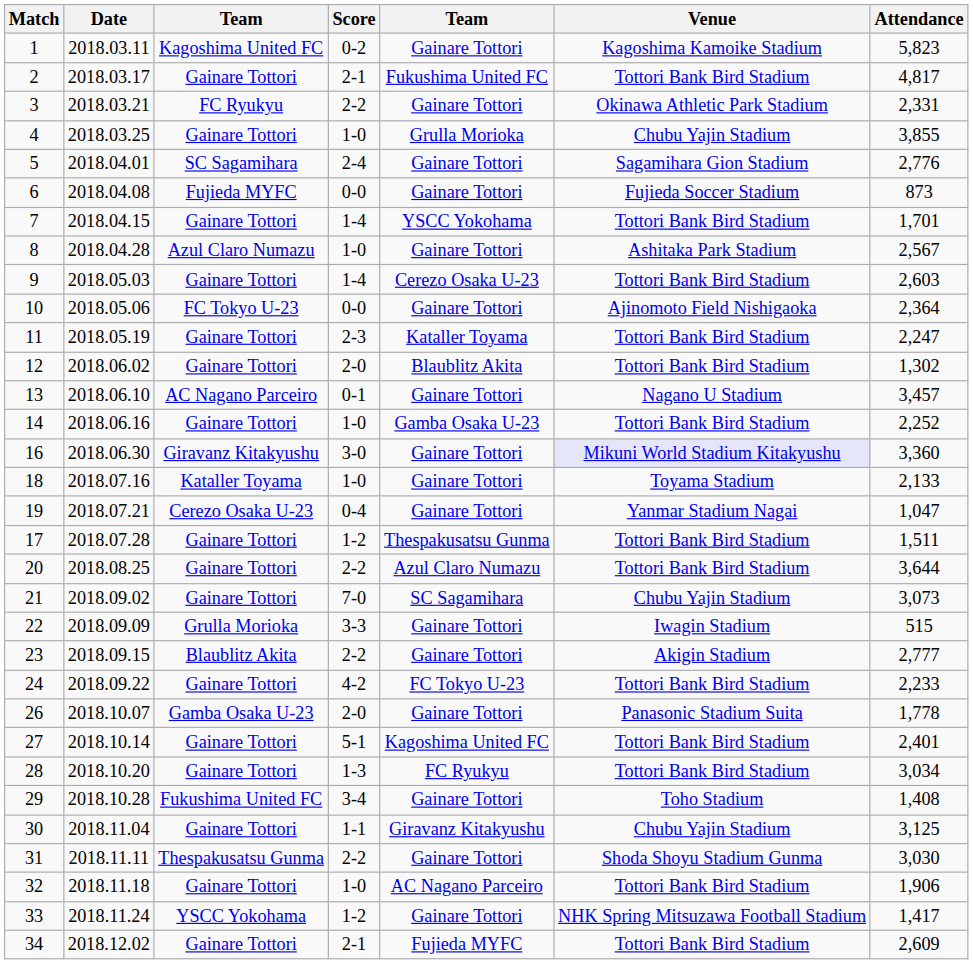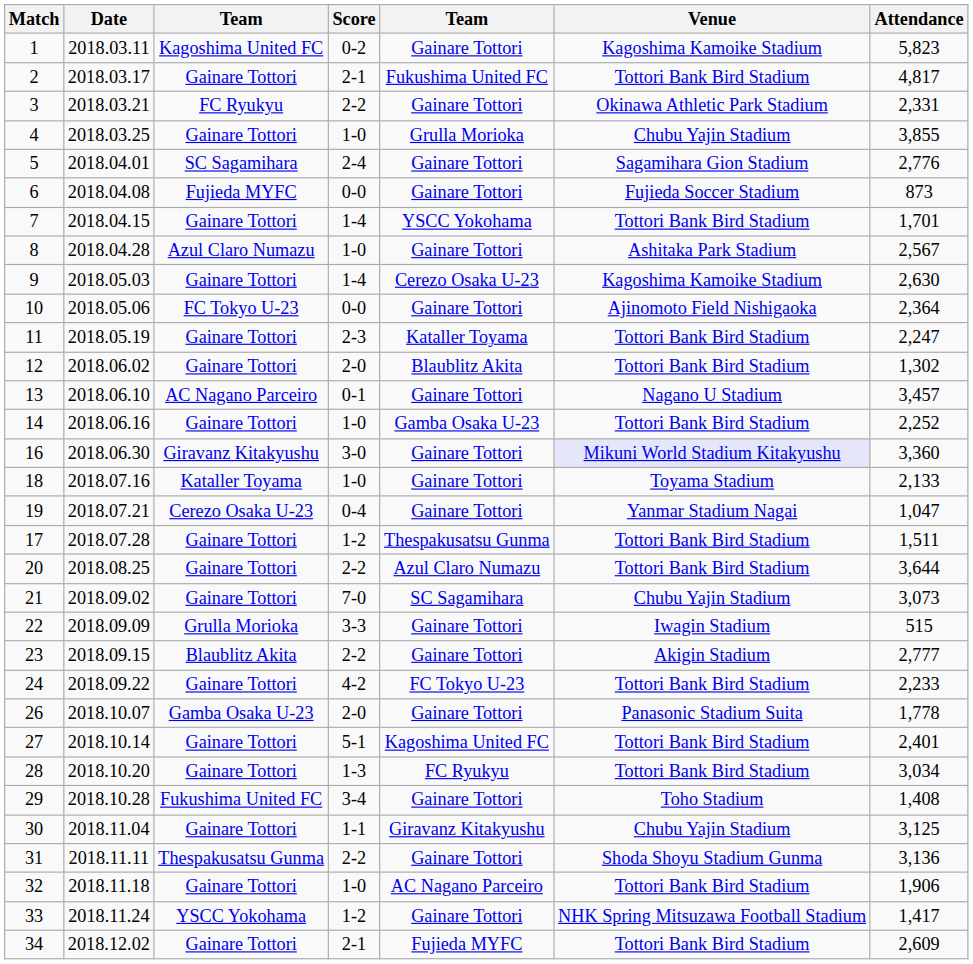 <table class="wikitable" style="text-align:center;">
 <tr>
 <th>Match</th>
 <th>Date</th>
 <th>Team</th>
 <th>Score</th>
 <th>Team</th>
 <th>Venue</th>
 <th>Attendance</th>
 </tr>
 <tr>
 <td>1</td>
 <td>2018.03.11</td>
 <td><a href='#'>Kagoshima United FC</a></td>
 <td>0-2</td>
 <td><a href='#'>Gainare Tottori</a></td>
 <td><a href='#'>Kagoshima Kamoike Stadium</a></td>
 <td>5,823</td>
 </tr>
 <tr>
 <td>2</td>
 <td>2018.03.17</td>
 <td><a href='#'>Gainare Tottori</a></td>
 <td>2-1</td>
 <td><a href='#'>Fukushima United FC</a></td>
 <td><a href='#'>Tottori Bank Bird Stadium</a></td>
 <td>4,817</td>
 </tr>
 <tr>
 <td>3</td>
 <td>2018.03.21</td>
 <td><a href='#'>FC Ryukyu</a></td>
 <td>2-2</td>
 <td><a href='#'>Gainare Tottori</a></td>
 <td><a href='#'>Okinawa Athletic Park Stadium</a></td>
 <td>2,331</td>
 </tr>
 <tr>
 <td>4</td>
 <td>2018.03.25</td>
 <td><a href='#'>Gainare Tottori</a></td>
 <td>1-0</td>
 <td><a href='#'>Grulla Morioka</a></td>
 <td><a href='#'>Chubu Yajin Stadium</a></td>
 <td>3,855</td>
 </tr>
 <tr>
 <td>5</td>
 <td>2018.04.01</td>
 <td><a href='#'>SC Sagamihara</a></td>
 <td>2-4</td>
 <td><a href='#'>Gainare Tottori</a></td>
 <td><a href='#'>Sagamihara Gion Stadium</a></td>
 <td>2,776</td>
 </tr>
 <tr>
 <td>6</td>
 <td>2018.04.08</td>
 <td><a href='#'>Fujieda MYFC</a></td>
 <td>0-0</td>
 <td><a href='#'>Gainare Tottori</a></td>
 <td><a href='#'>Fujieda Soccer Stadium</a></td>
 <td>873</td>
 </tr>
 <tr>
 <td>7</td>
 <td>2018.04.15</td>
 <td><a href='#'>Gainare Tottori</a></td>
 <td>1-4</td>
 <td><a href='#'>YSCC Yokohama</a></td>
 <td><a href='#'>Tottori Bank Bird Stadium</a></td>
 <td>1,701</td>
 </tr>
 <tr>
 <td>8</td>
 <td>2018.04.28</td>
 <td><a href='#'>Azul Claro Numazu</a></td>
 <td>1-0</td>
 <td><a href='#'>Gainare Tottori</a></td>
 <td><a href='#'>Ashitaka Park Stadium</a></td>
 <td>2,567</td>
 </tr>
 <tr>
 <td>9</td>
 <td>2018.05.03</td>
 <td><a href='#'>Gainare Tottori</a></td>
 <td>1-4</td>
 <td><a href='#'>Cerezo Osaka U-23</a></td>
-<td><a href='#'>Tottori Bank Bird Stadium</a></td>
-<td>2,603</td>
+<td><a href='#'>Kagoshima Kamoike Stadium</a></td>
+<td>2,630</td>
 </tr>
 <tr>
 <td>10</td>
 <td>2018.05.06</td>
 <td><a href='#'>FC Tokyo U-23</a></td>
 <td>0-0</td>
 <td><a href='#'>Gainare Tottori</a></td>
 <td><a href='#'>Ajinomoto Field Nishigaoka</a></td>
 <td>2,364</td>
 </tr>
 <tr>
 <td>11</td>
 <td>2018.05.19</td>
 <td><a href='#'>Gainare Tottori</a></td>
 <td>2-3</td>
 <td><a href='#'>Kataller Toyama</a></td>
 <td><a href='#'>Tottori Bank Bird Stadium</a></td>
 <td>2,247</td>
 </tr>
 <tr>
 <td>12</td>
 <td>2018.06.02</td>
 <td><a href='#'>Gainare Tottori</a></td>
 <td>2-0</td>
 <td><a href='#'>Blaublitz Akita</a></td>
 <td><a href='#'>Tottori Bank Bird Stadium</a></td>
 <td>1,302</td>
 </tr>
 <tr>
 <td>13</td>
 <td>2018.06.10</td>
 <td><a href='#'>AC Nagano Parceiro</a></td>
 <td>0-1</td>
 <td><a href='#'>Gainare Tottori</a></td>
 <td><a href='#'>Nagano U Stadium</a></td>
 <td>3,457</td>
 </tr>
 <tr>
 <td>14</td>
 <td>2018.06.16</td>
 <td><a href='#'>Gainare Tottori</a></td>
 <td>1-0</td>
 <td><a href='#'>Gamba Osaka U-23</a></td>
 <td><a href='#'>Tottori Bank Bird Stadium</a></td>
 <td>2,252</td>
 </tr>
 <tr>
 <td>16</td>
 <td>2018.06.30</td>
 <td><a href='#'>Giravanz Kitakyushu</a></td>
 <td>3-0</td>
 <td><a href='#'>Gainare Tottori</a></td>
 <td style="background: lavender;"><a href='#'>Mikuni World Stadium Kitakyushu</a></td>
 <td>3,360</td>
 </tr>
 <tr>
 <td>18</td>
 <td>2018.07.16</td>
 <td><a href='#'>Kataller Toyama</a></td>
 <td>1-0</td>
 <td><a href='#'>Gainare Tottori</a></td>
 <td><a href='#'>Toyama Stadium</a></td>
 <td>2,133</td>
 </tr>
 <tr>
 <td>19</td>
 <td>2018.07.21</td>
 <td><a href='#'>Cerezo Osaka U-23</a></td>
 <td>0-4</td>
 <td><a href='#'>Gainare Tottori</a></td>
 <td><a href='#'>Yanmar Stadium Nagai</a></td>
 <td>1,047</td>
 </tr>
 <tr>
 <td>17</td>
 <td>2018.07.28</td>
 <td><a href='#'>Gainare Tottori</a></td>
 <td>1-2</td>
 <td><a href='#'>Thespakusatsu Gunma</a></td>
 <td><a href='#'>Tottori Bank Bird Stadium</a></td>
 <td>1,511</td>
 </tr>
 <tr>
 <td>20</td>
 <td>2018.08.25</td>
 <td><a href='#'>Gainare Tottori</a></td>
 <td>2-2</td>
 <td><a href='#'>Azul Claro Numazu</a></td>
 <td><a href='#'>Tottori Bank Bird Stadium</a></td>
 <td>3,644</td>
 </tr>
 <tr>
 <td>21</td>
 <td>2018.09.02</td>
 <td><a href='#'>Gainare Tottori</a></td>
 <td>7-0</td>
 <td><a href='#'>SC Sagamihara</a></td>
 <td><a href='#'>Chubu Yajin Stadium</a></td>
 <td>3,073</td>
 </tr>
 <tr>
 <td>22</td>
 <td>2018.09.09</td>
 <td><a href='#'>Grulla Morioka</a></td>
 <td>3-3</td>
 <td><a href='#'>Gainare Tottori</a></td>
 <td><a href='#'>Iwagin Stadium</a></td>
 <td>515</td>
 </tr>
 <tr>
 <td>23</td>
 <td>2018.09.15</td>
 <td><a href='#'>Blaublitz Akita</a></td>
 <td>2-2</td>
 <td><a href='#'>Gainare Tottori</a></td>
 <td><a href='#'>Akigin Stadium</a></td>
 <td>2,777</td>
 </tr>
 <tr>
 <td>24</td>
 <td>2018.09.22</td>
 <td><a href='#'>Gainare Tottori</a></td>
 <td>4-2</td>
 <td><a href='#'>FC Tokyo U-23</a></td>
 <td><a href='#'>Tottori Bank Bird Stadium</a></td>
 <td>2,233</td>
 </tr>
 <tr>
 <td>26</td>
 <td>2018.10.07</td>
 <td><a href='#'>Gamba Osaka U-23</a></td>
 <td>2-0</td>
 <td><a href='#'>Gainare Tottori</a></td>
 <td><a href='#'>Panasonic Stadium Suita</a></td>
 <td>1,778</td>
 </tr>
 <tr>
 <td>27</td>
 <td>2018.10.14</td>
 <td><a href='#'>Gainare Tottori</a></td>
 <td>5-1</td>
 <td><a href='#'>Kagoshima United FC</a></td>
 <td><a href='#'>Tottori Bank Bird Stadium</a></td>
 <td>2,401</td>
 </tr>
 <tr>
 <td>28</td>
 <td>2018.10.20</td>
 <td><a href='#'>Gainare Tottori</a></td>
 <td>1-3</td>
 <td><a href='#'>FC Ryukyu</a></td>
 <td><a href='#'>Tottori Bank Bird Stadium</a></td>
 <td>3,034</td>
 </tr>
 <tr>
 <td>29</td>
 <td>2018.10.28</td>
 <td><a href='#'>Fukushima United FC</a></td>
 <td>3-4</td>
 <td><a href='#'>Gainare Tottori</a></td>
 <td><a href='#'>Toho Stadium</a></td>
 <td>1,408</td>
 </tr>
 <tr>
 <td>30</td>
 <td>2018.11.04</td>
 <td><a href='#'>Gainare Tottori</a></td>
 <td>1-1</td>
 <td><a href='#'>Giravanz Kitakyushu</a></td>
 <td><a href='#'>Chubu Yajin Stadium</a></td>
 <td>3,125</td>
 </tr>
 <tr>
 <td>31</td>
 <td>2018.11.11</td>
 <td><a href='#'>Thespakusatsu Gunma</a></td>
 <td>2-2</td>
 <td><a href='#'>Gainare Tottori</a></td>
 <td><a href='#'>Shoda Shoyu Stadium Gunma</a></td>
-<td>3,030</td>
+<td>3,136</td>
 </tr>
 <tr>
 <td>32</td>
 <td>2018.11.18</td>
 <td><a href='#'>Gainare Tottori</a></td>
 <td>1-0</td>
 <td><a href='#'>AC Nagano Parceiro</a></td>
 <td><a href='#'>Tottori Bank Bird Stadium</a></td>
 <td>1,906</td>
 </tr>
 <tr>
 <td>33</td>
 <td>2018.11.24</td>
 <td><a href='#'>YSCC Yokohama</a></td>
 <td>1-2</td>
 <td><a href='#'>Gainare Tottori</a></td>
 <td><a href='#'>NHK Spring Mitsuzawa Football Stadium</a></td>
 <td>1,417</td>
 </tr>
 <tr>
 <td>34</td>
 <td>2018.12.02</td>
 <td><a href='#'>Gainare Tottori</a></td>
 <td>2-1</td>
 <td><a href='#'>Fujieda MYFC</a></td>
 <td><a href='#'>Tottori Bank Bird Stadium</a></td>
 <td>2,609</td>
 </tr>
 </table>
